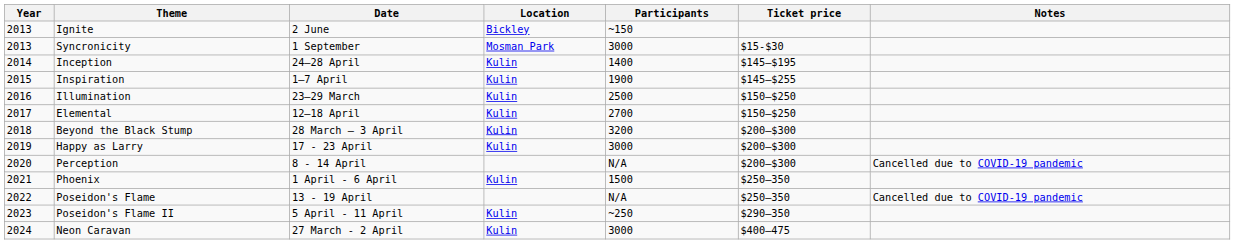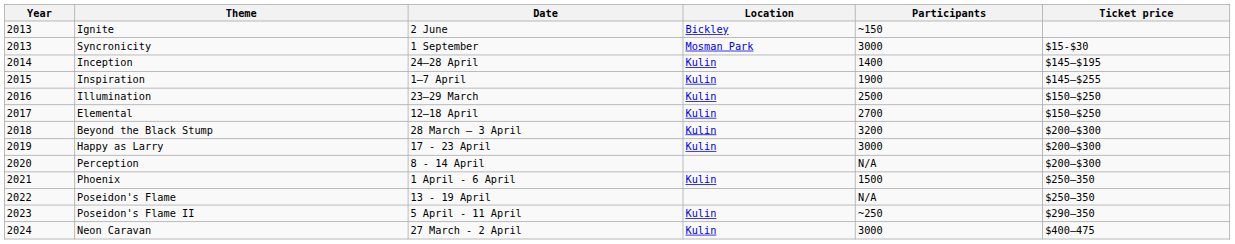 <table class="wikitable" style="width:98%;">
 <tr>
 <th style="white-space:nowrap;">Year</th>
 <th>Theme</th>
 <th>Date</th>
 <th>Location</th>
 <th>Participants</th>
 <th>Ticket price</th>
-<th>Notes</th>
 </tr>
 <tr>
 <td>2013</td>
 <td>Ignite</td>
 <td>2 June</td>
 <td><a href='#'>Bickley</a></td>
 <td>~150</td>
-<td></td>
 <td></td>
 </tr>
 <tr>
 <td>2013</td>
 <td>Syncronicity</td>
 <td>1 September</td>
 <td><a href='#'>Mosman Park</a></td>
 <td>3000</td>
 <td>$15-$30</td>
-<td></td>
 </tr>
 <tr>
 <td>2014</td>
 <td>Inception</td>
 <td>24–28 April</td>
 <td><a href='#'>Kulin</a></td>
 <td>1400</td>
 <td>$145–$195</td>
-<td></td>
 </tr>
 <tr>
 <td>2015</td>
 <td>Inspiration</td>
 <td>1–7 April</td>
 <td><a href='#'>Kulin</a></td>
 <td>1900</td>
 <td>$145–$255</td>
-<td></td>
 </tr>
 <tr>
 <td>2016</td>
 <td>Illumination</td>
 <td>23–29 March</td>
 <td><a href='#'>Kulin</a></td>
 <td>2500</td>
 <td>$150–$250</td>
-<td></td>
 </tr>
 <tr>
 <td>2017</td>
 <td>Elemental</td>
 <td>12–18 April</td>
 <td><a href='#'>Kulin</a></td>
 <td>2700</td>
 <td>$150–$250</td>
-<td></td>
 </tr>
 <tr>
 <td>2018</td>
 <td>Beyond the Black Stump</td>
 <td>28 March – 3 April</td>
 <td><a href='#'>Kulin</a></td>
 <td>3200</td>
 <td>$200–$300</td>
-<td></td>
 </tr>
 <tr>
 <td>2019</td>
 <td>Happy as Larry</td>
 <td>17 - 23 April</td>
 <td><a href='#'>Kulin</a></td>
 <td>3000</td>
 <td>$200–$300</td>
-<td></td>
 </tr>
 <tr>
 <td>2020</td>
 <td>Perception</td>
 <td>8 - 14 April</td>
 <td></td>
 <td>N/A</td>
 <td>$200–$300</td>
-<td>Cancelled due to <a href='#'>COVID-19 pandemic</a></td>
 </tr>
 <tr>
 <td>2021</td>
 <td>Phoenix</td>
 <td>1 April - 6 April</td>
 <td><a href='#'>Kulin</a></td>
 <td>1500</td>
 <td>$250–350</td>
-<td></td>
 </tr>
 <tr>
 <td>2022</td>
 <td>Poseidon's Flame</td>
 <td>13 - 19 April</td>
 <td></td>
 <td>N/A</td>
 <td>$250–350</td>
-<td>Cancelled due to <a href='#'>COVID-19 pandemic</a></td>
 </tr>
 <tr>
 <td>2023</td>
 <td>Poseidon's Flame II</td>
 <td>5 April - 11 April</td>
 <td><a href='#'>Kulin</a></td>
 <td>~250</td>
 <td>$290–350</td>
-<td></td>
 </tr>
 <tr>
 <td>2024</td>
 <td>Neon Caravan</td>
 <td>27 March - 2 April</td>
 <td><a href='#'>Kulin</a></td>
 <td>3000</td>
 <td>$400–475</td>
-<td></td>
 </tr>
 </table>
